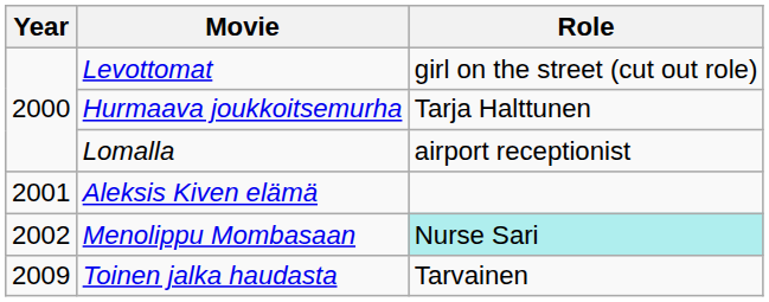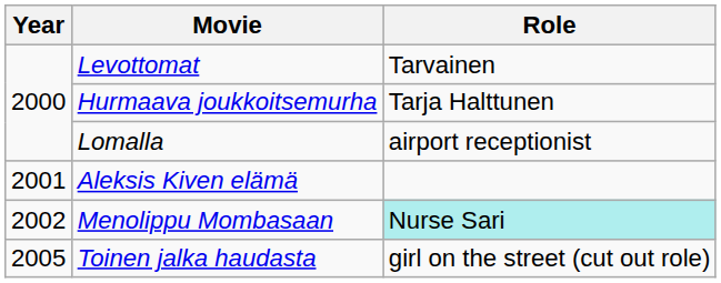 <table class="wikitable" style="font-size:90%;">
 <tr>
 <th>Year</th>
 <th>Movie</th>
 <th>Role</th>
 </tr>
 <tr>
 <td rowspan="3">2000</td>
 <td><em><a href='#'>Levottomat</a></em></td>
-<td>girl on the street (cut out role)</td>
+<td>Tarvainen</td>
 </tr>
 <tr>
 <td><em><a href='#'>Hurmaava joukkoitsemurha</a></em></td>
 <td>Tarja Halttunen</td>
 </tr>
 <tr>
 <td><em>Lomalla</em></td>
 <td>airport receptionist</td>
 </tr>
 <tr>
 <td>2001</td>
 <td><em><a href='#'>Aleksis Kiven elämä</a></em></td>
 <td></td>
 </tr>
 <tr>
 <td>2002</td>
 <td><em><a href='#'>Menolippu Mombasaan</a></em></td>
 <td style="background: paleturquoise;">Nurse Sari</td>
 </tr>
 <tr>
-<td>2009</td>
+<td>2005</td>
 <td><em><a href='#'>Toinen jalka haudasta</a></em></td>
-<td>Tarvainen</td>
+<td>girl on the street (cut out role)</td>
 </tr>
 </table>
